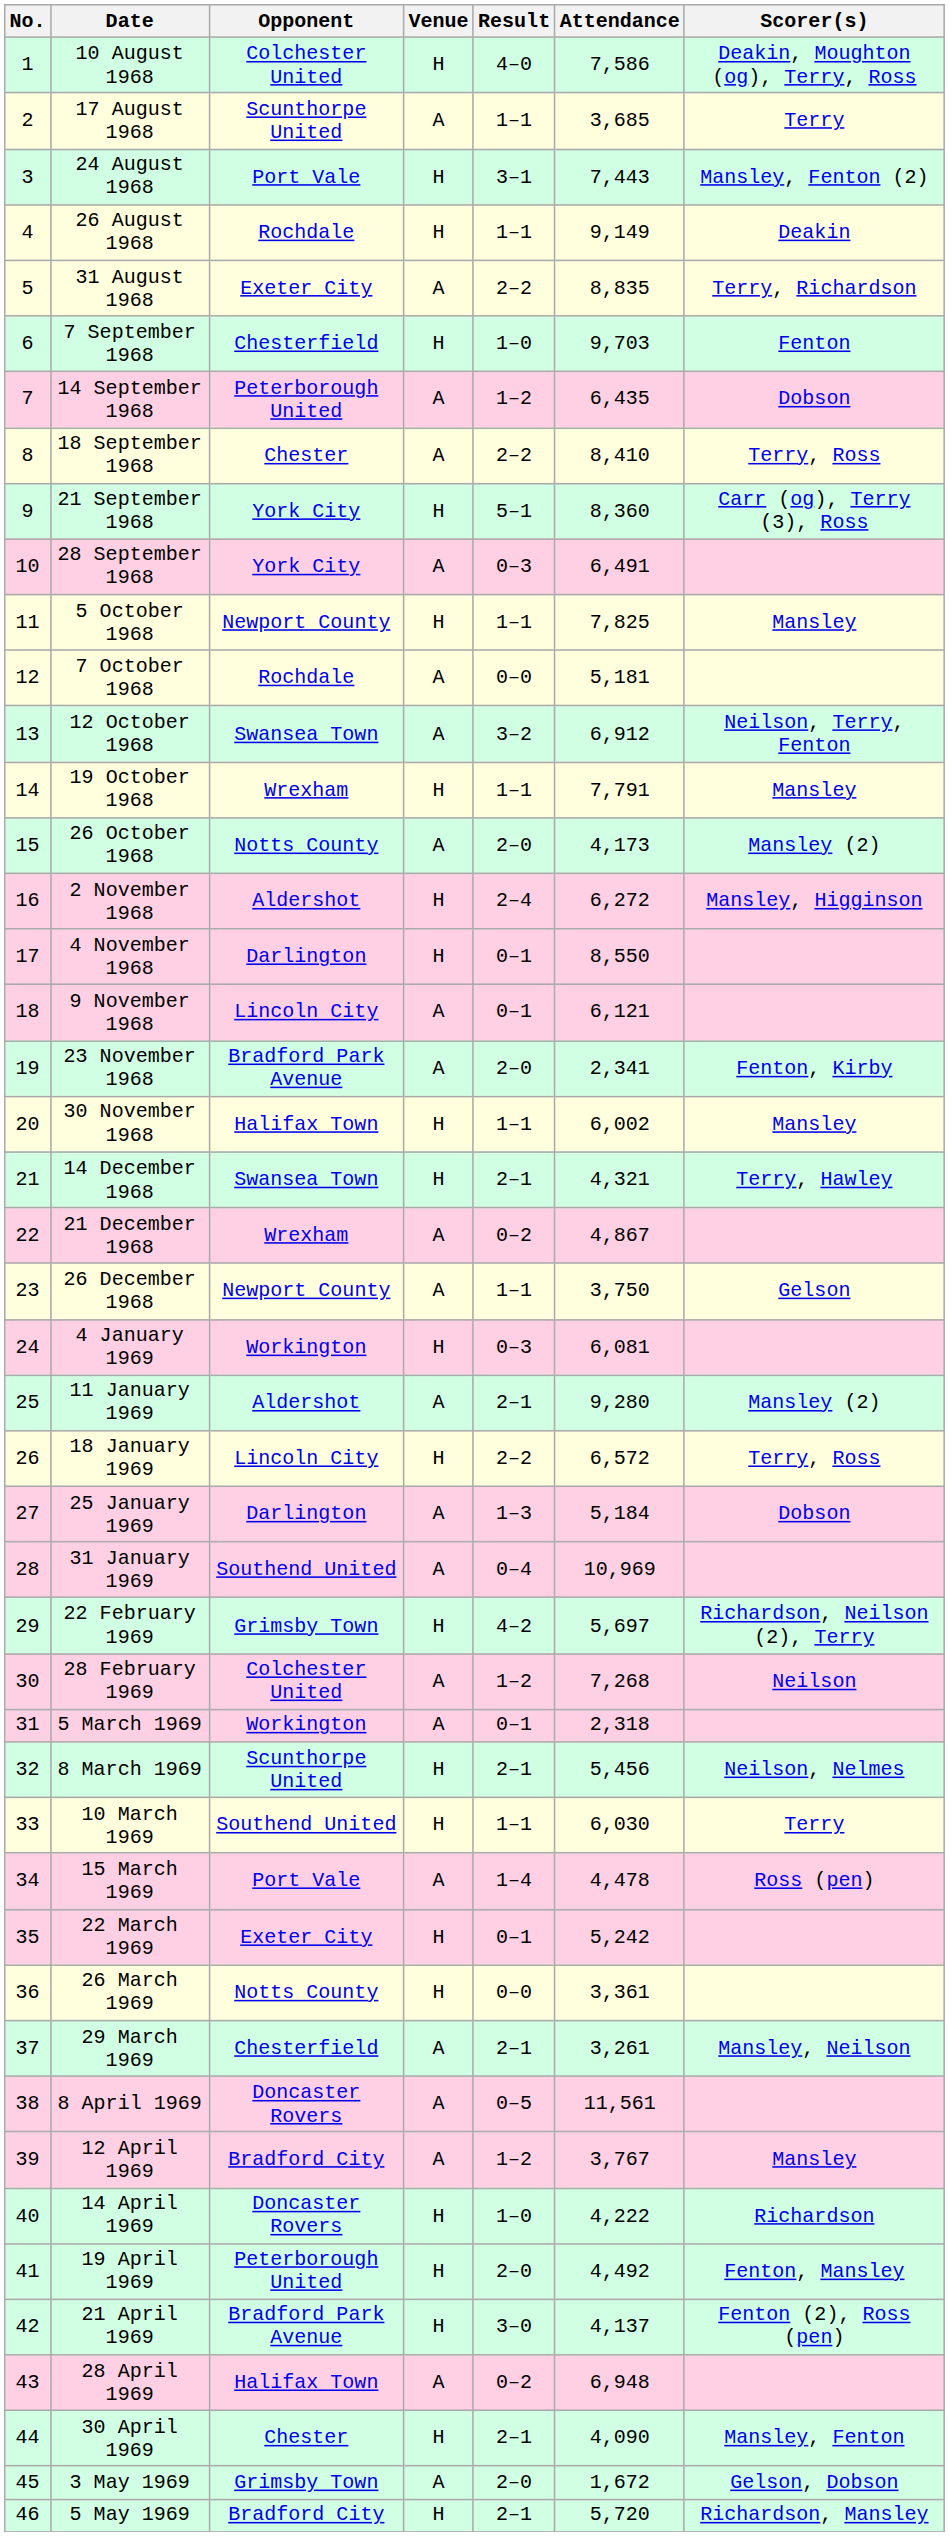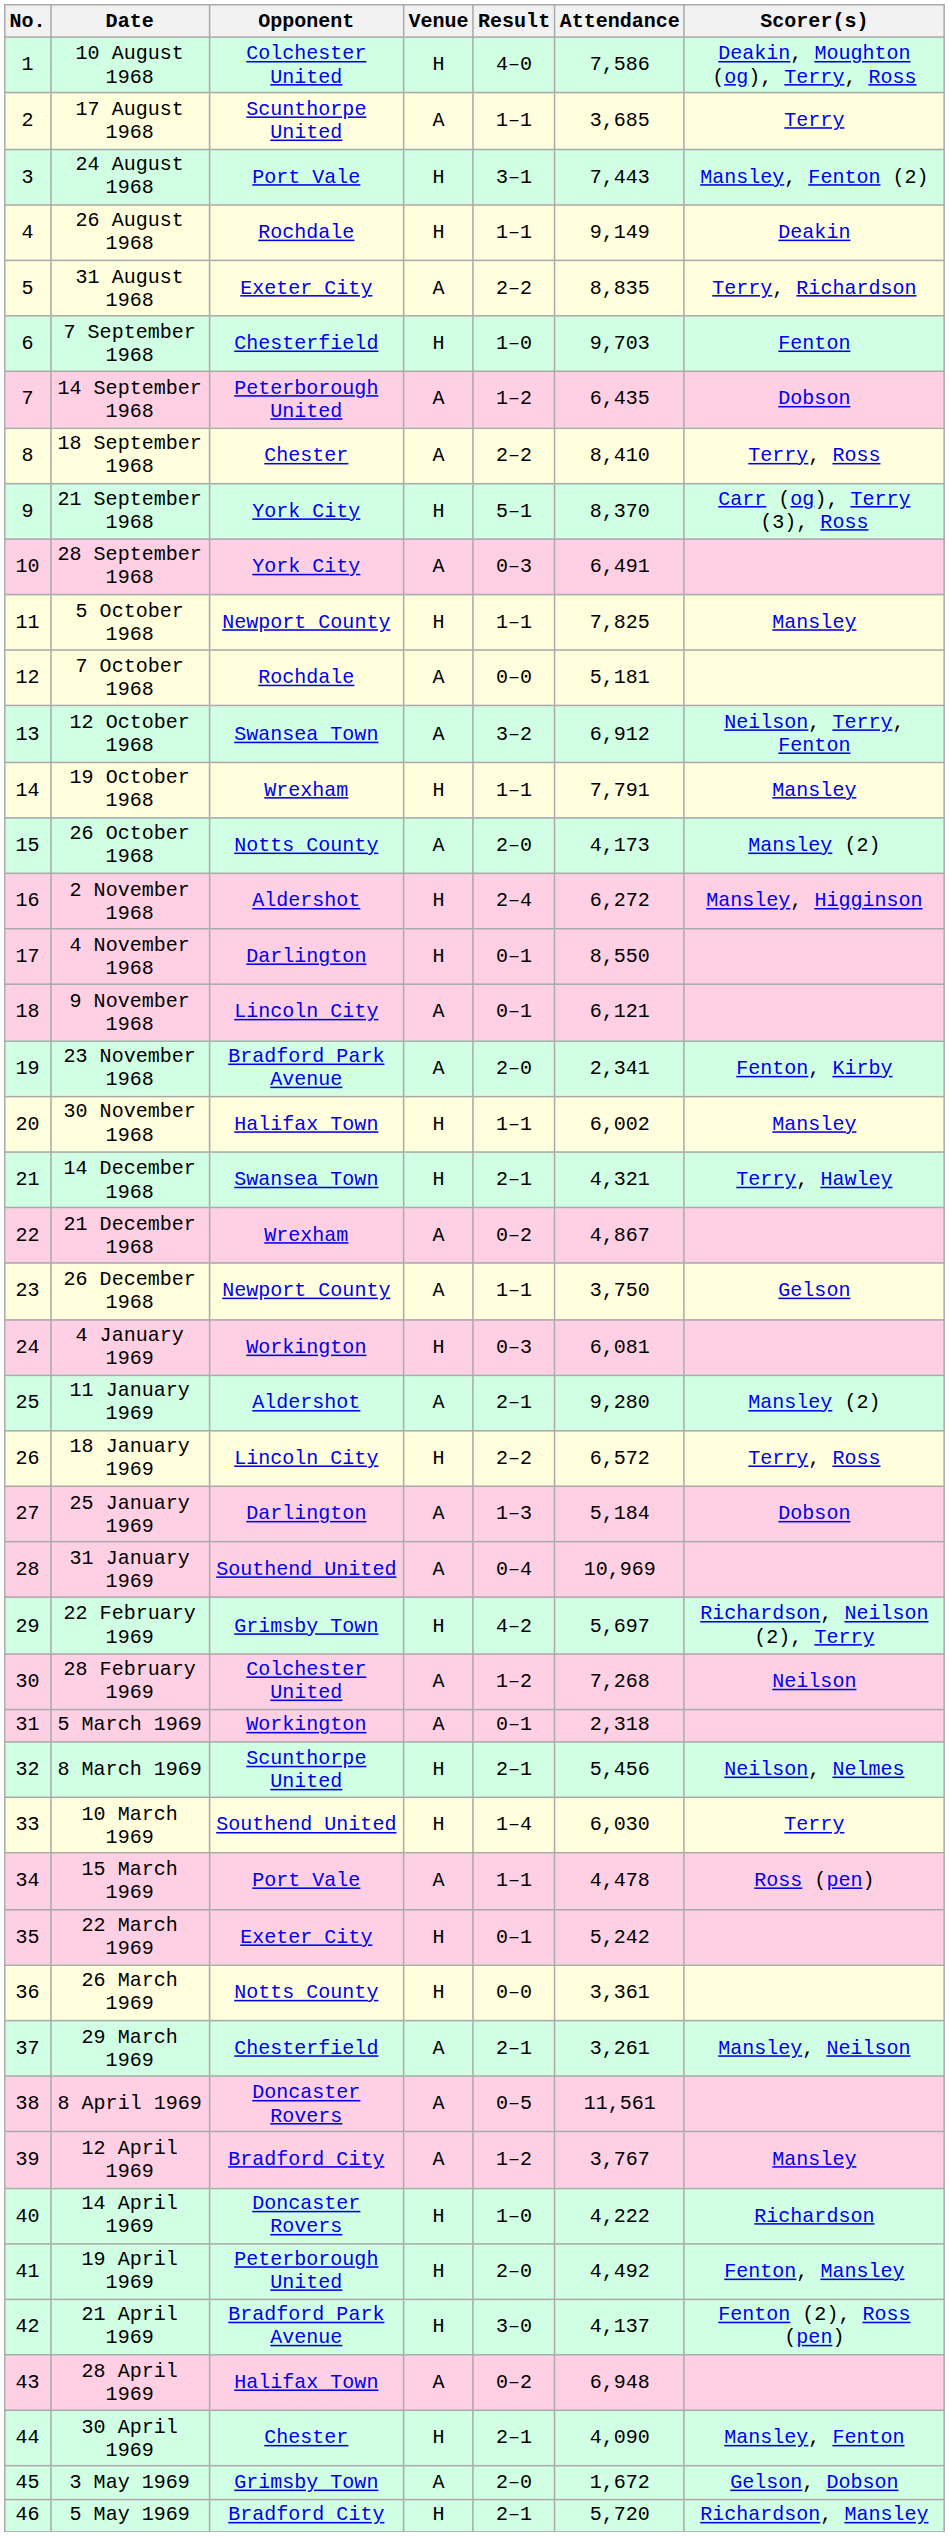 <table class="wikitable sortable" style="text-align:center;">
 <tr>
 <th>No.</th>
 <th>Date</th>
 <th>Opponent</th>
 <th>Venue</th>
 <th>Result</th>
 <th>Attendance</th>
 <th>Scorer(s)</th>
 </tr>
 <tr style="background:#d0ffe3;">
 <td>1</td>
 <td>10 August 1968</td>
 <td><a href='#'>Colchester United</a></td>
 <td>H</td>
 <td>4–0</td>
 <td>7,586</td>
 <td><a href='#'>Deakin</a>, <a href='#'>Moughton</a> (<a href='#'>og</a>), <a href='#'>Terry</a>, <a href='#'>Ross</a></td>
 </tr>
 <tr style="background:#ffd;">
 <td>2</td>
 <td>17 August 1968</td>
 <td><a href='#'>Scunthorpe United</a></td>
 <td>A</td>
 <td>1–1</td>
 <td>3,685</td>
 <td><a href='#'>Terry</a></td>
 </tr>
 <tr style="background:#d0ffe3;">
 <td>3</td>
 <td>24 August 1968</td>
 <td><a href='#'>Port Vale</a></td>
 <td>H</td>
 <td>3–1</td>
 <td>7,443</td>
 <td><a href='#'>Mansley</a>, <a href='#'>Fenton</a> (2)</td>
 </tr>
 <tr style="background:#ffd;">
 <td>4</td>
 <td>26 August 1968</td>
 <td><a href='#'>Rochdale</a></td>
 <td>H</td>
 <td>1–1</td>
 <td>9,149</td>
 <td><a href='#'>Deakin</a></td>
 </tr>
 <tr style="background:#ffd;">
 <td>5</td>
 <td>31 August 1968</td>
 <td><a href='#'>Exeter City</a></td>
 <td>A</td>
 <td>2–2</td>
 <td>8,835</td>
 <td><a href='#'>Terry</a>, <a href='#'>Richardson</a></td>
 </tr>
 <tr style="background:#d0ffe3;">
 <td>6</td>
 <td>7 September 1968</td>
 <td><a href='#'>Chesterfield</a></td>
 <td>H</td>
 <td>1–0</td>
 <td>9,703</td>
 <td><a href='#'>Fenton</a></td>
 </tr>
 <tr style="background:#ffd0e3;">
 <td>7</td>
 <td>14 September 1968</td>
 <td><a href='#'>Peterborough United</a></td>
 <td>A</td>
 <td>1–2</td>
 <td>6,435</td>
 <td><a href='#'>Dobson</a></td>
 </tr>
 <tr style="background:#ffd;">
 <td>8</td>
 <td>18 September 1968</td>
 <td><a href='#'>Chester</a></td>
 <td>A</td>
 <td>2–2</td>
 <td>8,410</td>
 <td><a href='#'>Terry</a>, <a href='#'>Ross</a></td>
 </tr>
 <tr style="background:#d0ffe3;">
 <td>9</td>
 <td>21 September 1968</td>
 <td><a href='#'>York City</a></td>
 <td>H</td>
 <td>5–1</td>
-<td>8,360</td>
+<td>8,370</td>
 <td><a href='#'>Carr</a> (<a href='#'>og</a>), <a href='#'>Terry</a> (3), <a href='#'>Ross</a></td>
 </tr>
 <tr style="background:#ffd0e3;">
 <td>10</td>
 <td>28 September 1968</td>
 <td><a href='#'>York City</a></td>
 <td>A</td>
 <td>0–3</td>
 <td>6,491</td>
 <td></td>
 </tr>
 <tr style="background:#ffd;">
 <td>11</td>
 <td>5 October 1968</td>
 <td><a href='#'>Newport County</a></td>
 <td>H</td>
 <td>1–1</td>
 <td>7,825</td>
 <td><a href='#'>Mansley</a></td>
 </tr>
 <tr style="background:#ffd;">
 <td>12</td>
 <td>7 October 1968</td>
 <td><a href='#'>Rochdale</a></td>
 <td>A</td>
 <td>0–0</td>
 <td>5,181</td>
 <td></td>
 </tr>
 <tr style="background:#d0ffe3;">
 <td>13</td>
 <td>12 October 1968</td>
 <td><a href='#'>Swansea Town</a></td>
 <td>A</td>
 <td>3–2</td>
 <td>6,912</td>
 <td><a href='#'>Neilson</a>, <a href='#'>Terry</a>, <a href='#'>Fenton</a></td>
 </tr>
 <tr style="background:#ffd;">
 <td>14</td>
 <td>19 October 1968</td>
 <td><a href='#'>Wrexham</a></td>
 <td>H</td>
 <td>1–1</td>
 <td>7,791</td>
 <td><a href='#'>Mansley</a></td>
 </tr>
 <tr style="background:#d0ffe3;">
 <td>15</td>
 <td>26 October 1968</td>
 <td><a href='#'>Notts County</a></td>
 <td>A</td>
 <td>2–0</td>
 <td>4,173</td>
 <td><a href='#'>Mansley</a> (2)</td>
 </tr>
 <tr style="background:#ffd0e3;">
 <td>16</td>
 <td>2 November 1968</td>
 <td><a href='#'>Aldershot</a></td>
 <td>H</td>
 <td>2–4</td>
 <td>6,272</td>
 <td><a href='#'>Mansley</a>, <a href='#'>Higginson</a></td>
 </tr>
 <tr style="background:#ffd0e3;">
 <td>17</td>
 <td>4 November 1968</td>
 <td><a href='#'>Darlington</a></td>
 <td>H</td>
 <td>0–1</td>
 <td>8,550</td>
 <td></td>
 </tr>
 <tr style="background:#ffd0e3;">
 <td>18</td>
 <td>9 November 1968</td>
 <td><a href='#'>Lincoln City</a></td>
 <td>A</td>
 <td>0–1</td>
 <td>6,121</td>
 <td></td>
 </tr>
 <tr style="background:#d0ffe3;">
 <td>19</td>
 <td>23 November 1968</td>
 <td><a href='#'>Bradford Park Avenue</a></td>
 <td>A</td>
 <td>2–0</td>
 <td>2,341</td>
 <td><a href='#'>Fenton</a>, <a href='#'>Kirby</a></td>
 </tr>
 <tr style="background:#ffd;">
 <td>20</td>
 <td>30 November 1968</td>
 <td><a href='#'>Halifax Town</a></td>
 <td>H</td>
 <td>1–1</td>
 <td>6,002</td>
 <td><a href='#'>Mansley</a></td>
 </tr>
 <tr style="background:#d0ffe3;">
 <td>21</td>
 <td>14 December 1968</td>
 <td><a href='#'>Swansea Town</a></td>
 <td>H</td>
 <td>2–1</td>
 <td>4,321</td>
 <td><a href='#'>Terry</a>, <a href='#'>Hawley</a></td>
 </tr>
 <tr style="background:#ffd0e3;">
 <td>22</td>
 <td>21 December 1968</td>
 <td><a href='#'>Wrexham</a></td>
 <td>A</td>
 <td>0–2</td>
 <td>4,867</td>
 <td></td>
 </tr>
 <tr style="background:#ffd;">
 <td>23</td>
 <td>26 December 1968</td>
 <td><a href='#'>Newport County</a></td>
 <td>A</td>
 <td>1–1</td>
 <td>3,750</td>
 <td><a href='#'>Gelson</a></td>
 </tr>
 <tr style="background:#ffd0e3;">
 <td>24</td>
 <td>4 January 1969</td>
 <td><a href='#'>Workington</a></td>
 <td>H</td>
 <td>0–3</td>
 <td>6,081</td>
 <td></td>
 </tr>
 <tr style="background:#d0ffe3;">
 <td>25</td>
 <td>11 January 1969</td>
 <td><a href='#'>Aldershot</a></td>
 <td>A</td>
 <td>2–1</td>
 <td>9,280</td>
 <td><a href='#'>Mansley</a> (2)</td>
 </tr>
 <tr style="background:#ffd;">
 <td>26</td>
 <td>18 January 1969</td>
 <td><a href='#'>Lincoln City</a></td>
 <td>H</td>
 <td>2–2</td>
 <td>6,572</td>
 <td><a href='#'>Terry</a>, <a href='#'>Ross</a></td>
 </tr>
 <tr style="background:#ffd0e3;">
 <td>27</td>
 <td>25 January 1969</td>
 <td><a href='#'>Darlington</a></td>
 <td>A</td>
 <td>1–3</td>
 <td>5,184</td>
 <td><a href='#'>Dobson</a></td>
 </tr>
 <tr style="background:#ffd0e3;">
 <td>28</td>
 <td>31 January 1969</td>
 <td><a href='#'>Southend United</a></td>
 <td>A</td>
 <td>0–4</td>
 <td>10,969</td>
 <td></td>
 </tr>
 <tr style="background:#d0ffe3;">
 <td>29</td>
 <td>22 February 1969</td>
 <td><a href='#'>Grimsby Town</a></td>
 <td>H</td>
 <td>4–2</td>
 <td>5,697</td>
 <td><a href='#'>Richardson</a>, <a href='#'>Neilson</a> (2), <a href='#'>Terry</a></td>
 </tr>
 <tr style="background:#ffd0e3;">
 <td>30</td>
 <td>28 February 1969</td>
 <td><a href='#'>Colchester United</a></td>
 <td>A</td>
 <td>1–2</td>
 <td>7,268</td>
 <td><a href='#'>Neilson</a></td>
 </tr>
 <tr style="background:#ffd0e3;">
 <td>31</td>
 <td>5 March 1969</td>
 <td><a href='#'>Workington</a></td>
 <td>A</td>
 <td>0–1</td>
 <td>2,318</td>
 <td></td>
 </tr>
 <tr style="background:#d0ffe3;">
 <td>32</td>
 <td>8 March 1969</td>
 <td><a href='#'>Scunthorpe United</a></td>
 <td>H</td>
 <td>2–1</td>
 <td>5,456</td>
 <td><a href='#'>Neilson</a>, <a href='#'>Nelmes</a></td>
 </tr>
 <tr style="background:#ffd;">
 <td>33</td>
 <td>10 March 1969</td>
 <td><a href='#'>Southend United</a></td>
 <td>H</td>
-<td>1–1</td>
+<td>1–4</td>
 <td>6,030</td>
 <td><a href='#'>Terry</a></td>
 </tr>
 <tr style="background:#ffd0e3;">
 <td>34</td>
 <td>15 March 1969</td>
 <td><a href='#'>Port Vale</a></td>
 <td>A</td>
-<td>1–4</td>
+<td>1–1</td>
 <td>4,478</td>
 <td><a href='#'>Ross</a> (<a href='#'>pen</a>)</td>
 </tr>
 <tr style="background:#ffd0e3;">
 <td>35</td>
 <td>22 March 1969</td>
 <td><a href='#'>Exeter City</a></td>
 <td>H</td>
 <td>0–1</td>
 <td>5,242</td>
 <td></td>
 </tr>
 <tr style="background:#ffd;">
 <td>36</td>
 <td>26 March 1969</td>
 <td><a href='#'>Notts County</a></td>
 <td>H</td>
 <td>0–0</td>
 <td>3,361</td>
 <td></td>
 </tr>
 <tr style="background:#d0ffe3;">
 <td>37</td>
 <td>29 March 1969</td>
 <td><a href='#'>Chesterfield</a></td>
 <td>A</td>
 <td>2–1</td>
 <td>3,261</td>
 <td><a href='#'>Mansley</a>, <a href='#'>Neilson</a></td>
 </tr>
 <tr style="background:#ffd0e3;">
 <td>38</td>
 <td>8 April 1969</td>
 <td><a href='#'>Doncaster Rovers</a></td>
 <td>A</td>
 <td>0–5</td>
 <td>11,561</td>
 <td></td>
 </tr>
 <tr style="background:#ffd0e3;">
 <td>39</td>
 <td>12 April 1969</td>
 <td><a href='#'>Bradford City</a></td>
 <td>A</td>
 <td>1–2</td>
 <td>3,767</td>
 <td><a href='#'>Mansley</a></td>
 </tr>
 <tr style="background:#d0ffe3;">
 <td>40</td>
 <td>14 April 1969</td>
 <td><a href='#'>Doncaster Rovers</a></td>
 <td>H</td>
 <td>1–0</td>
 <td>4,222</td>
 <td><a href='#'>Richardson</a></td>
 </tr>
 <tr style="background:#d0ffe3;">
 <td>41</td>
 <td>19 April 1969</td>
 <td><a href='#'>Peterborough United</a></td>
 <td>H</td>
 <td>2–0</td>
 <td>4,492</td>
 <td><a href='#'>Fenton</a>, <a href='#'>Mansley</a></td>
 </tr>
 <tr style="background:#d0ffe3;">
 <td>42</td>
 <td>21 April 1969</td>
 <td><a href='#'>Bradford Park Avenue</a></td>
 <td>H</td>
 <td>3–0</td>
 <td>4,137</td>
 <td><a href='#'>Fenton</a> (2), <a href='#'>Ross</a> (<a href='#'>pen</a>)</td>
 </tr>
 <tr style="background:#ffd0e3;">
 <td>43</td>
 <td>28 April 1969</td>
 <td><a href='#'>Halifax Town</a></td>
 <td>A</td>
 <td>0–2</td>
 <td>6,948</td>
 <td></td>
 </tr>
 <tr style="background:#d0ffe3;">
 <td>44</td>
 <td>30 April 1969</td>
 <td><a href='#'>Chester</a></td>
 <td>H</td>
 <td>2–1</td>
 <td>4,090</td>
 <td><a href='#'>Mansley</a>, <a href='#'>Fenton</a></td>
 </tr>
 <tr style="background:#d0ffe3;">
 <td>45</td>
 <td>3 May 1969</td>
 <td><a href='#'>Grimsby Town</a></td>
 <td>A</td>
 <td>2–0</td>
 <td>1,672</td>
 <td><a href='#'>Gelson</a>, <a href='#'>Dobson</a></td>
 </tr>
 <tr style="background:#d0ffe3;">
 <td>46</td>
 <td>5 May 1969</td>
 <td><a href='#'>Bradford City</a></td>
 <td>H</td>
 <td>2–1</td>
 <td>5,720</td>
 <td><a href='#'>Richardson</a>, <a href='#'>Mansley</a></td>
 </tr>
 </table>
